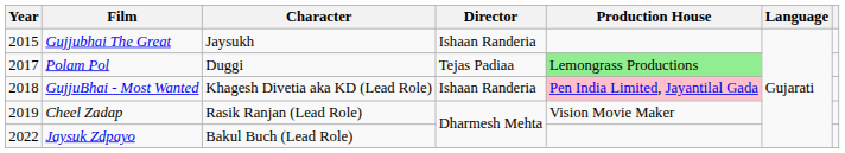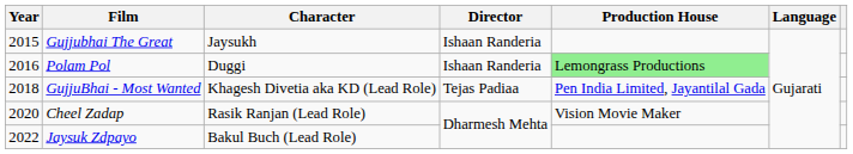 <table class="wikitable plainrowheaders sortable" style="margin-right: 0;">
 <tr>
 <th scope="col">Year</th>
 <th scope="col">Film</th>
 <th scope="col">Character</th>
 <th scope="col">Director</th>
 <th scope="col">Production House</th>
 <th scope="col">Language</th>
 <th scope="col" class="unsortable"></th>
 </tr>
 <tr>
 <td>2015</td>
 <td><em><a href='#'>Gujjubhai The Great</a></em></td>
 <td>Jaysukh</td>
 <td>Ishaan Randeria</td>
 <td></td>
 <td rowspan="5">Gujarati</td>
 <td></td>
 </tr>
 <tr>
-<td>2017</td>
+<td>2016</td>
 <td><em><a href='#'>Polam Pol</a></em></td>
 <td>Duggi</td>
-<td>Tejas Padiaa</td>
+<td>Ishaan Randeria</td>
 <td style="background: lightgreen;">Lemongrass Productions</td>
 <td></td>
 </tr>
 <tr>
 <td>2018</td>
 <td><em><a href='#'>GujjuBhai - Most Wanted</a></em></td>
 <td>Khagesh Divetia aka KD (Lead Role)</td>
-<td>Ishaan Randeria</td>
-<td style="background: pink;"><a href='#'>Pen India Limited</a>, <a href='#'>Jayantilal Gada</a></td>
+<td>Tejas Padiaa</td>
+<td><a href='#'>Pen India Limited</a>, <a href='#'>Jayantilal Gada</a></td>
 <td></td>
 </tr>
 <tr>
-<td>2019</td>
+<td>2020</td>
 <td><em>Cheel Zadap</em></td>
 <td>Rasik Ranjan (Lead Role)</td>
 <td rowspan="2">Dharmesh Mehta</td>
 <td>Vision Movie Maker</td>
 <td></td>
 </tr>
 <tr>
 <td>2022</td>
 <td><em><a href='#'>Jaysuk Zdpayo</a></em></td>
 <td>Bakul Buch (Lead Role)</td>
 <td></td>
 <td></td>
 </tr>
 </table>
